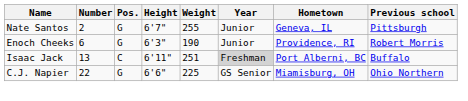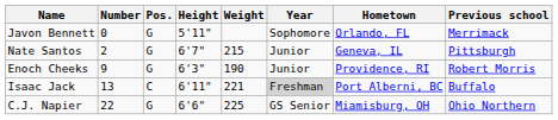 <table class="wikitable sortable" border="1">
 <tr>
 <th>Name</th>
 <th>Number</th>
 <th>Pos.</th>
 <th>Height</th>
 <th>Weight</th>
 <th>Year</th>
 <th>Hometown</th>
 <th class="unsortable">Previous school</th>
 </tr>
 <tr>
+<td>Javon Bennett</td>
+<td>0</td>
+<td>G</td>
+<td>5'11"</td>
+<td></td>
+<td>Sophomore</td>
+<td><a href='#'>Orlando, FL</a></td>
+<td><a href='#'>Merrimack</a></td>
+</tr>
+<tr>
 <td>Nate Santos</td>
 <td>2</td>
 <td>G</td>
 <td>6'7"</td>
-<td>255</td>
+<td>215</td>
 <td>Junior</td>
 <td><a href='#'>Geneva, IL</a></td>
 <td><a href='#'>Pittsburgh</a></td>
 </tr>
 <tr>
 <td>Enoch Cheeks</td>
-<td>6</td>
+<td>9</td>
 <td>G</td>
 <td>6'3"</td>
 <td>190</td>
 <td>Junior</td>
 <td><a href='#'>Providence, RI</a></td>
 <td><a href='#'>Robert Morris</a></td>
 </tr>
 <tr>
 <td>Isaac Jack</td>
 <td>13</td>
 <td>C</td>
 <td>6'11"</td>
-<td>251</td>
+<td>221</td>
 <td style="background: lightgrey;">Freshman</td>
 <td><a href='#'>Port Alberni, BC</a></td>
 <td><a href='#'>Buffalo</a></td>
 </tr>
 <tr>
 <td>C.J. Napier</td>
 <td>22</td>
 <td>G</td>
 <td>6'6"</td>
 <td>225</td>
 <td>GS Senior</td>
 <td><a href='#'>Miamisburg, OH</a></td>
 <td><a href='#'>Ohio Northern</a></td>
 </tr>
 </table>
